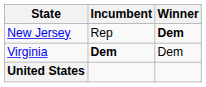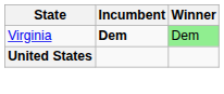 <table class="wikitable sortable">
 <tr>
 <th>State</th>
 <th>Incumbent</th>
 <th>Winner</th>
 </tr>
 <tr>
-<td><a href='#'>New Jersey</a></td>
-<td>Rep</td>
-<td><strong>Dem</strong></td>
-</tr>
-<tr>
 <td><a href='#'>Virginia</a></td>
 <td><strong>Dem</strong></td>
-<td>Dem</td>
+<td style="background: lightgreen;">Dem</td>
 </tr>
 <tr class="sortbottom" |>
 <th>United States</th>
 <td></td>
 <td></td>
 </tr>
 </table>
